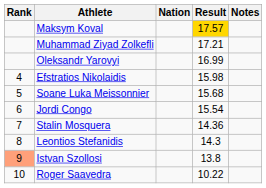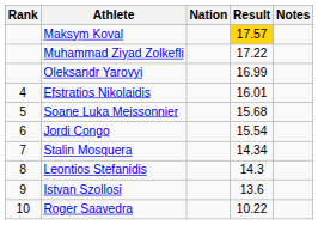 <table class='wikitable'>
 <tr>
 <th>Rank</th>
 <th>Athlete</th>
 <th>Nation</th>
 <th>Result</th>
 <th>Notes</th>
 </tr>
 <tr>
 <td align=center></td>
 <td><a href='#'>Maksym  Koval</a></td>
 <td></td>
 <td align=center style="background: gold;">17.57</td>
 <td></td>
 </tr>
 <tr>
 <td align=center></td>
 <td><a href='#'>Muhammad  Ziyad Zolkefli</a></td>
 <td></td>
-<td align=center>17.21</td>
+<td align=center>17.22</td>
 <td></td>
 </tr>
 <tr>
 <td align=center></td>
 <td><a href='#'>Oleksandr Yarovyi</a></td>
 <td></td>
 <td align=center>16.99</td>
 <td></td>
 </tr>
 <tr>
 <td align=center>4</td>
 <td><a href='#'>Efstratios  Nikolaidis</a></td>
 <td></td>
-<td align=center>15.98</td>
+<td align=center>16.01</td>
 <td></td>
 </tr>
 <tr>
 <td align=center>5</td>
 <td><a href='#'>Soane Luka  Meissonnier</a></td>
 <td></td>
 <td align=center>15.68</td>
 <td></td>
 </tr>
 <tr>
 <td align=center>6</td>
 <td><a href='#'>Jordi Congo</a></td>
 <td></td>
 <td align=center>15.54</td>
 <td></td>
 </tr>
 <tr>
 <td align=center>7</td>
 <td><a href='#'>Stalin Mosquera</a></td>
 <td></td>
-<td align=center>14.36</td>
+<td align=center>14.34</td>
 <td></td>
 </tr>
 <tr>
 <td align=center>8</td>
 <td><a href='#'>Leontios  Stefanidis</a></td>
 <td></td>
 <td align=center>14.3</td>
 <td></td>
 </tr>
 <tr>
-<td align=center style="background: lightsalmon;">9</td>
+<td align=center>9</td>
 <td><a href='#'>Istvan Szollosi</a></td>
 <td></td>
-<td align=center>13.8</td>
+<td align=center>13.6</td>
 <td></td>
 </tr>
 <tr>
 <td align=center>10</td>
 <td><a href='#'>Roger Saavedra</a></td>
 <td></td>
 <td align=center>10.22</td>
 <td></td>
 </tr>
 </table>
